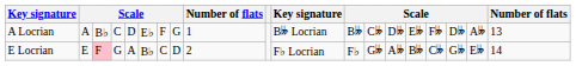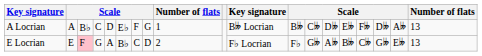 <table class="wikitable">
 <tr>
 <th><a href='#'>Key signature</a></th>
 <th colspan="7"><a href='#'>Scale</a></th>
 <th>Number of <a href='#'>flats</a></th>
 <th></th>
 <th>Key signature</th>
 <th colspan="7">Scale</th>
 <th>Number of flats</th>
 </tr>
 <tr>
 <td>A Locrian</td>
 <td>A</td>
 <td>B♭</td>
 <td>C</td>
 <td>D</td>
 <td>E♭</td>
 <td>F</td>
 <td>G</td>
 <td>1</td>
 <td rowspan="2"></td>
 <td>B𝄫 Locrian</td>
 <td>B𝄫</td>
 <td>C𝄫</td>
 <td>D𝄫</td>
 <td>E𝄫</td>
 <td>F𝄫</td>
 <td>D𝄫</td>
 <td>A𝄫</td>
 <td>13</td>
 </tr>
 <tr>
 <td>E Locrian</td>
 <td>E</td>
 <td style="background: pink;">F</td>
 <td>G</td>
 <td>A</td>
 <td>B♭</td>
 <td>C</td>
 <td>D</td>
 <td>2</td>
 <td>F♭ Locrian</td>
 <td>F♭</td>
 <td>G𝄫</td>
 <td>A𝄫</td>
 <td>B𝄫</td>
 <td>C𝄫</td>
 <td>G𝄫</td>
 <td>E𝄫</td>
-<td>14</td>
+<td>13</td>
 </tr>
 </table>
